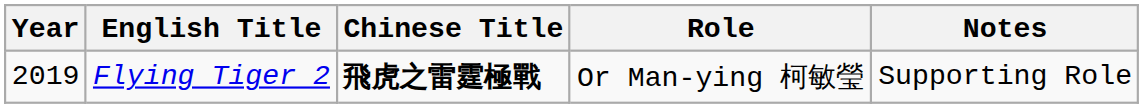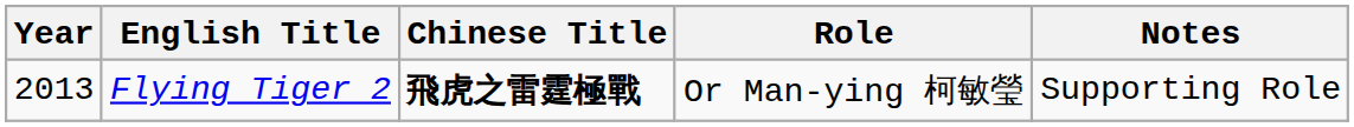 <table class="wikitable sortable">
 <tr>
 <th>Year</th>
 <th>English Title</th>
 <th>Chinese Title</th>
 <th>Role</th>
 <th>Notes</th>
 </tr>
 <tr>
-<td>2019</td>
+<td>2013</td>
 <td><em><a href='#'>Flying Tiger 2</a></em></td>
 <td><strong>飛虎之雷霆極戰</strong></td>
 <td>Or Man-ying 柯敏瑩</td>
 <td>Supporting Role</td>
 </tr>
 </table>
